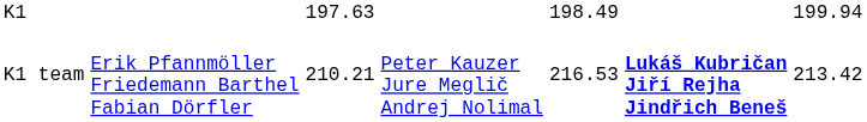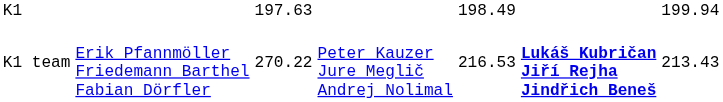 <table>
 <tr>
 <td>K1</td>
 <td></td>
 <td>197.63</td>
 <td></td>
 <td>198.49</td>
 <td></td>
 <td>199.94</td>
 </tr>
 <tr>
 <td>K1 team</td>
 <td><br><a href='#'>Erik Pfannmöller</a><br><a href='#'>Friedemann Barthel</a><br><a href='#'>Fabian Dörfler</a></td>
-<td>210.21</td>
+<td>270.22</td>
 <td><br><a href='#'>Peter Kauzer</a><br><a href='#'>Jure Meglič</a><br><a href='#'>Andrej Nolimal</a></td>
 <td>216.53</td>
 <td><strong><br><a href='#'>Lukáš Kubričan</a><br><a href='#'>Jiří Rejha</a><br><a href='#'>Jindřich Beneš</a></strong></td>
-<td>213.42</td>
+<td>213.43</td>
 </tr>
 </table>
